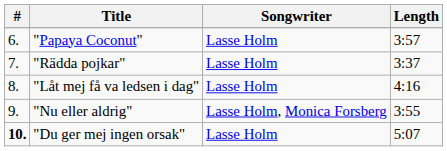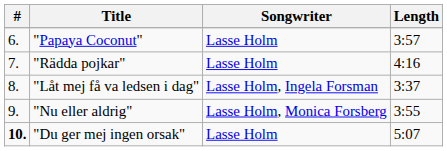 <table class="wikitable">
 <tr>
 <th>#</th>
 <th>Title</th>
 <th>Songwriter</th>
 <th>Length</th>
 </tr>
 <tr bgcolor="#ebf5ff">
 </tr>
 <tr>
 <td>6.</td>
 <td>"<a href='#'>Papaya Coconut</a>"</td>
 <td><a href='#'>Lasse Holm</a></td>
 <td>3:57</td>
 </tr>
 <tr>
 <td>7.</td>
 <td>"Rädda pojkar"</td>
 <td><a href='#'>Lasse Holm</a></td>
-<td>3:37</td>
+<td>4:16</td>
 </tr>
 <tr>
 <td>8.</td>
 <td>"Låt mej få va ledsen i dag"</td>
-<td><a href='#'>Lasse Holm</a></td>
-<td>4:16</td>
+<td><a href='#'>Lasse Holm</a>, <a href='#'>Ingela Forsman</a></td>
+<td>3:37</td>
 </tr>
 <tr>
 <td>9.</td>
 <td>"Nu eller aldrig"</td>
 <td><a href='#'>Lasse Holm</a>, <a href='#'>Monica Forsberg</a></td>
 <td>3:55</td>
 </tr>
 <tr>
 <td><strong>10.</strong></td>
 <td>"Du ger mej ingen orsak"</td>
 <td><a href='#'>Lasse Holm</a></td>
 <td>5:07</td>
 </tr>
 </table>
